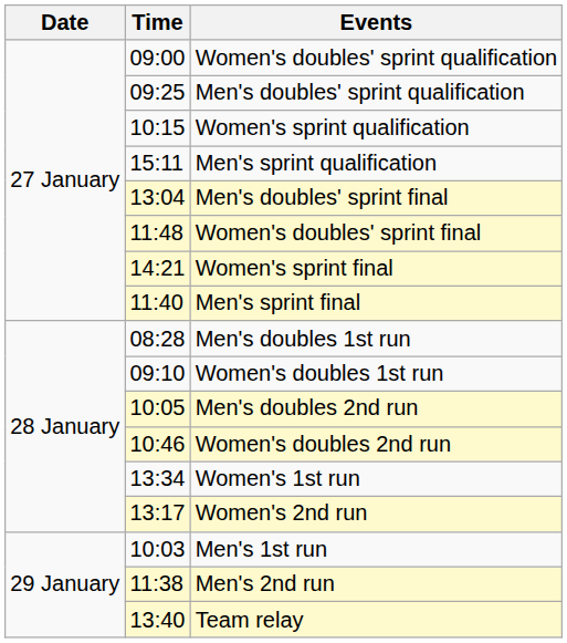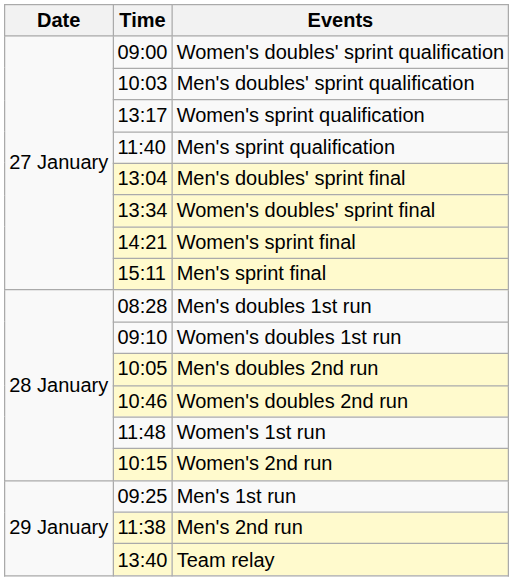 <table class="wikitable" border="1">
 <tr>
 <th>Date</th>
 <th>Time</th>
 <th>Events</th>
 </tr>
 <tr>
 <td rowspan=8>27 January</td>
 <td>09:00</td>
 <td>Women's doubles' sprint qualification</td>
 </tr>
 <tr>
-<td>09:25</td>
+<td>10:03</td>
 <td>Men's doubles' sprint qualification</td>
 </tr>
 <tr>
-<td>10:15</td>
+<td>13:17</td>
 <td>Women's sprint qualification</td>
 </tr>
 <tr>
-<td>15:11</td>
+<td>11:40</td>
 <td>Men's sprint qualification</td>
 </tr>
 <tr bgcolor="lemonchiffon">
 <td>13:04</td>
 <td>Men's doubles' sprint final</td>
 </tr>
 <tr bgcolor="lemonchiffon">
-<td>11:48</td>
+<td>13:34</td>
 <td>Women's doubles' sprint final</td>
 </tr>
 <tr bgcolor="lemonchiffon">
 <td>14:21</td>
 <td>Women's sprint final</td>
 </tr>
 <tr bgcolor="lemonchiffon">
-<td>11:40</td>
+<td>15:11</td>
 <td>Men's sprint final</td>
 </tr>
 <tr>
 <td rowspan=6>28 January</td>
 <td>08:28</td>
 <td>Men's doubles 1st run</td>
 </tr>
 <tr>
 <td>09:10</td>
 <td>Women's doubles 1st run</td>
 </tr>
 <tr bgcolor="lemonchiffon">
 <td>10:05</td>
 <td>Men's doubles 2nd run</td>
 </tr>
 <tr bgcolor="lemonchiffon">
 <td>10:46</td>
 <td>Women's doubles 2nd run</td>
 </tr>
 <tr>
-<td>13:34</td>
+<td>11:48</td>
 <td>Women's 1st run</td>
 </tr>
 <tr bgcolor="lemonchiffon">
-<td>13:17</td>
+<td>10:15</td>
 <td>Women's 2nd run</td>
 </tr>
 <tr>
 <td rowspan=3>29 January</td>
-<td>10:03</td>
+<td>09:25</td>
 <td>Men's 1st run</td>
 </tr>
 <tr bgcolor="lemonchiffon">
 <td>11:38</td>
 <td>Men's 2nd run</td>
 </tr>
 <tr bgcolor="lemonchiffon">
 <td>13:40</td>
 <td>Team relay</td>
 </tr>
 </table>
